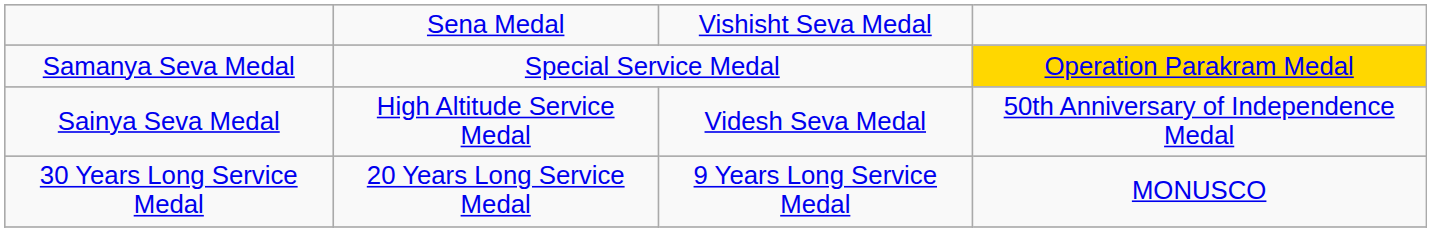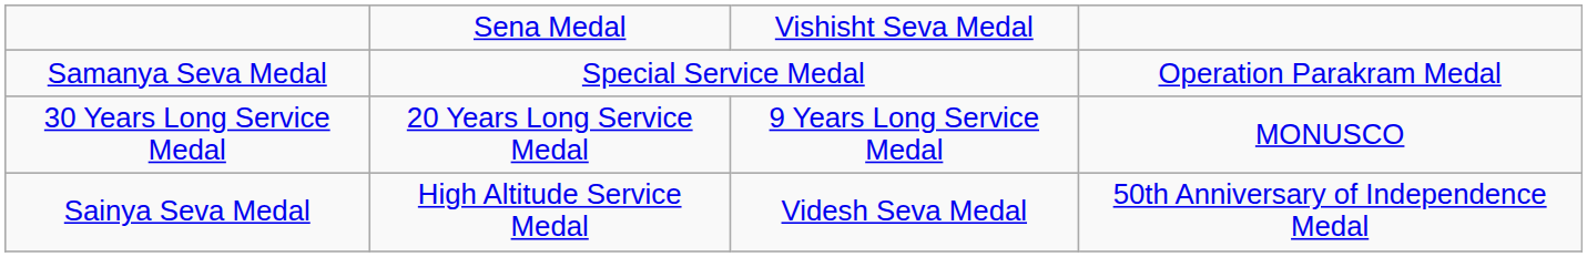 <table class="wikitable" style="margin:1em auto; text-align:center;">
 <tr>
 <td></td>
 <td><a href='#'>Sena Medal</a></td>
 <td><a href='#'>Vishisht Seva Medal</a></td>
 <td></td>
 </tr>
 <tr>
 <td><a href='#'>Samanya Seva Medal</a></td>
 <td colspan="2"><a href='#'>Special Service Medal</a></td>
-<td style="background: gold;"><a href='#'>Operation Parakram Medal</a></td>
+<td><a href='#'>Operation Parakram Medal</a></td>
+</tr>
+<tr>
+<td><a href='#'>30 Years Long Service Medal</a></td>
+<td><a href='#'>20 Years Long Service Medal</a></td>
+<td><a href='#'>9 Years Long Service Medal</a></td>
+<td><a href='#'>MONUSCO</a></td>
 </tr>
 <tr>
 <td><a href='#'>Sainya Seva Medal</a></td>
 <td><a href='#'>High Altitude Service Medal</a></td>
 <td><a href='#'>Videsh Seva Medal</a></td>
 <td><a href='#'>50th Anniversary of Independence Medal</a></td>
 </tr>
-<tr>
-<td><a href='#'>30 Years Long Service Medal</a></td>
-<td><a href='#'>20 Years Long Service Medal</a></td>
-<td><a href='#'>9 Years Long Service Medal</a></td>
-<td><a href='#'>MONUSCO</a></td>
-</tr>
 </table>
